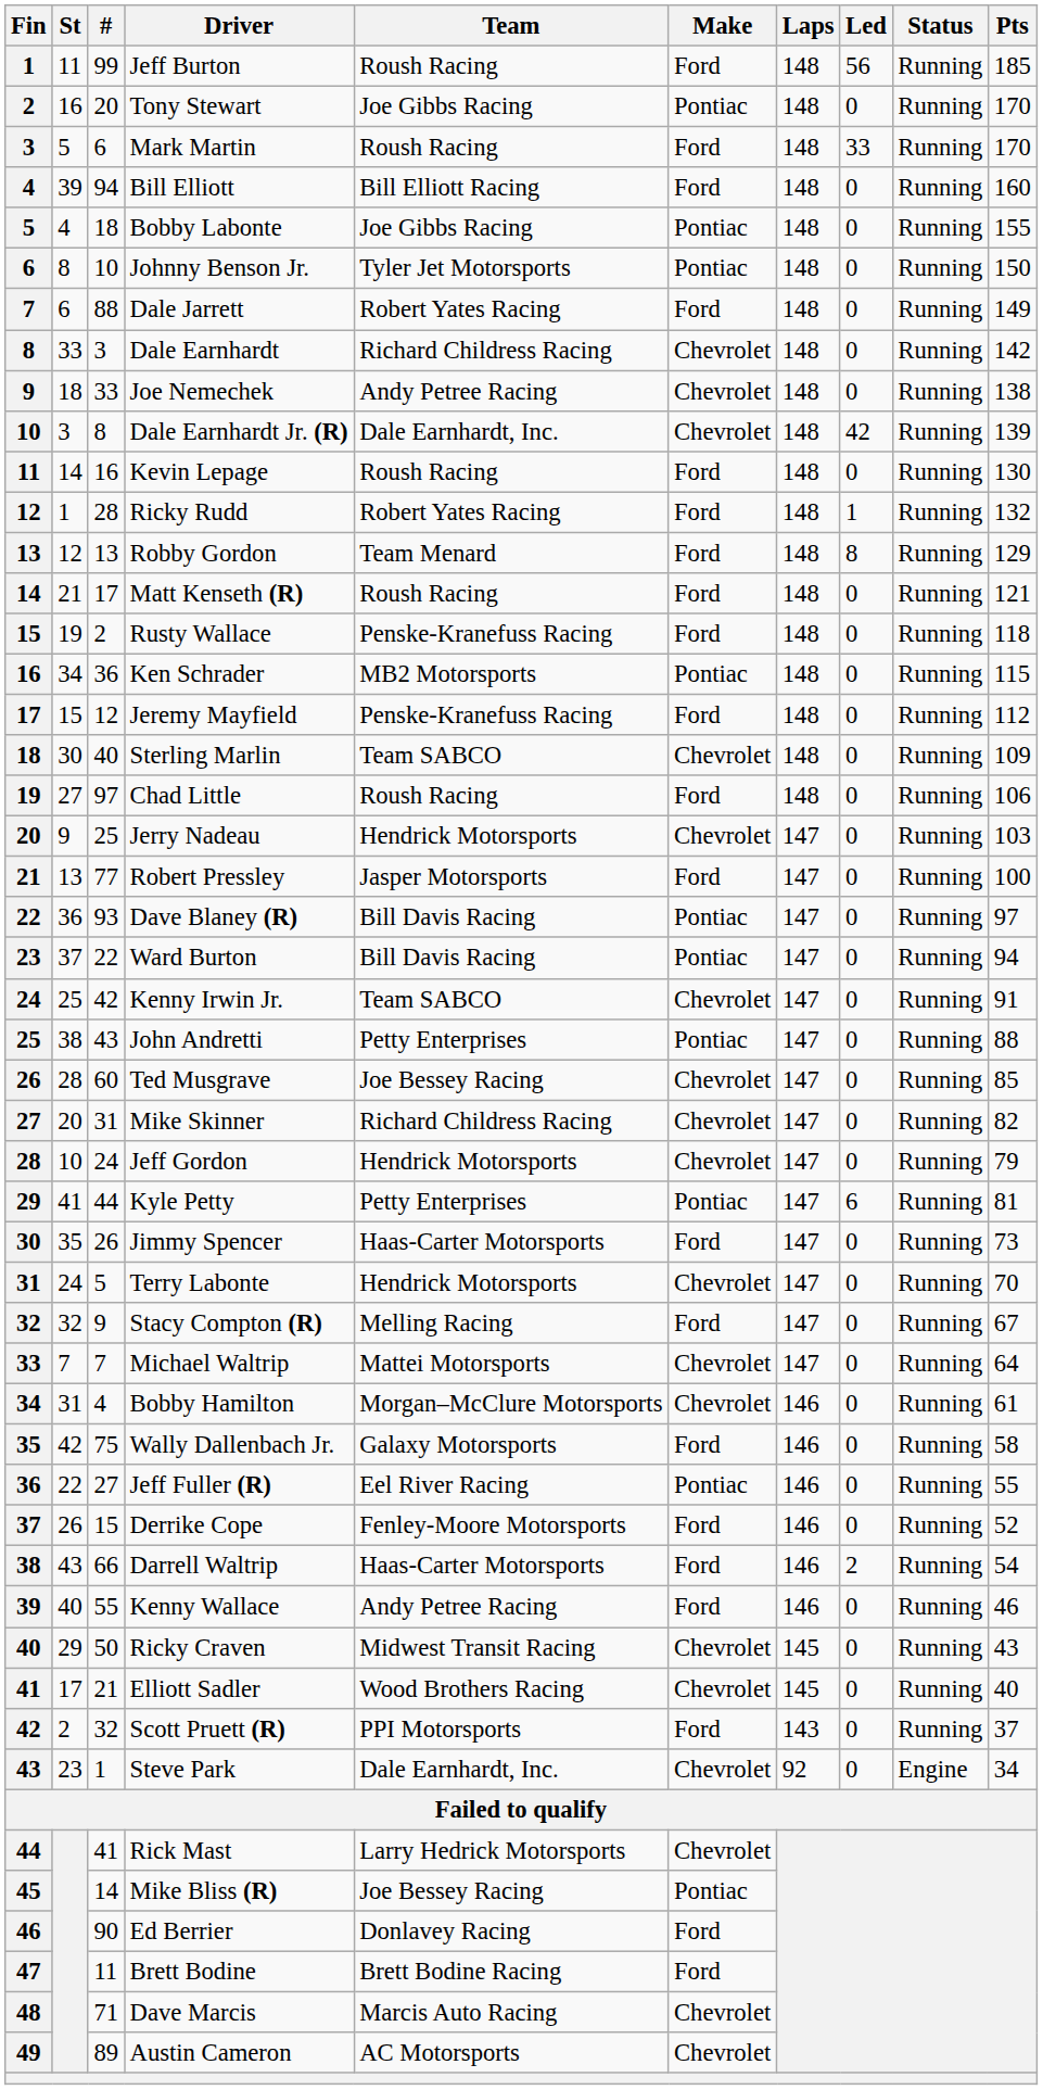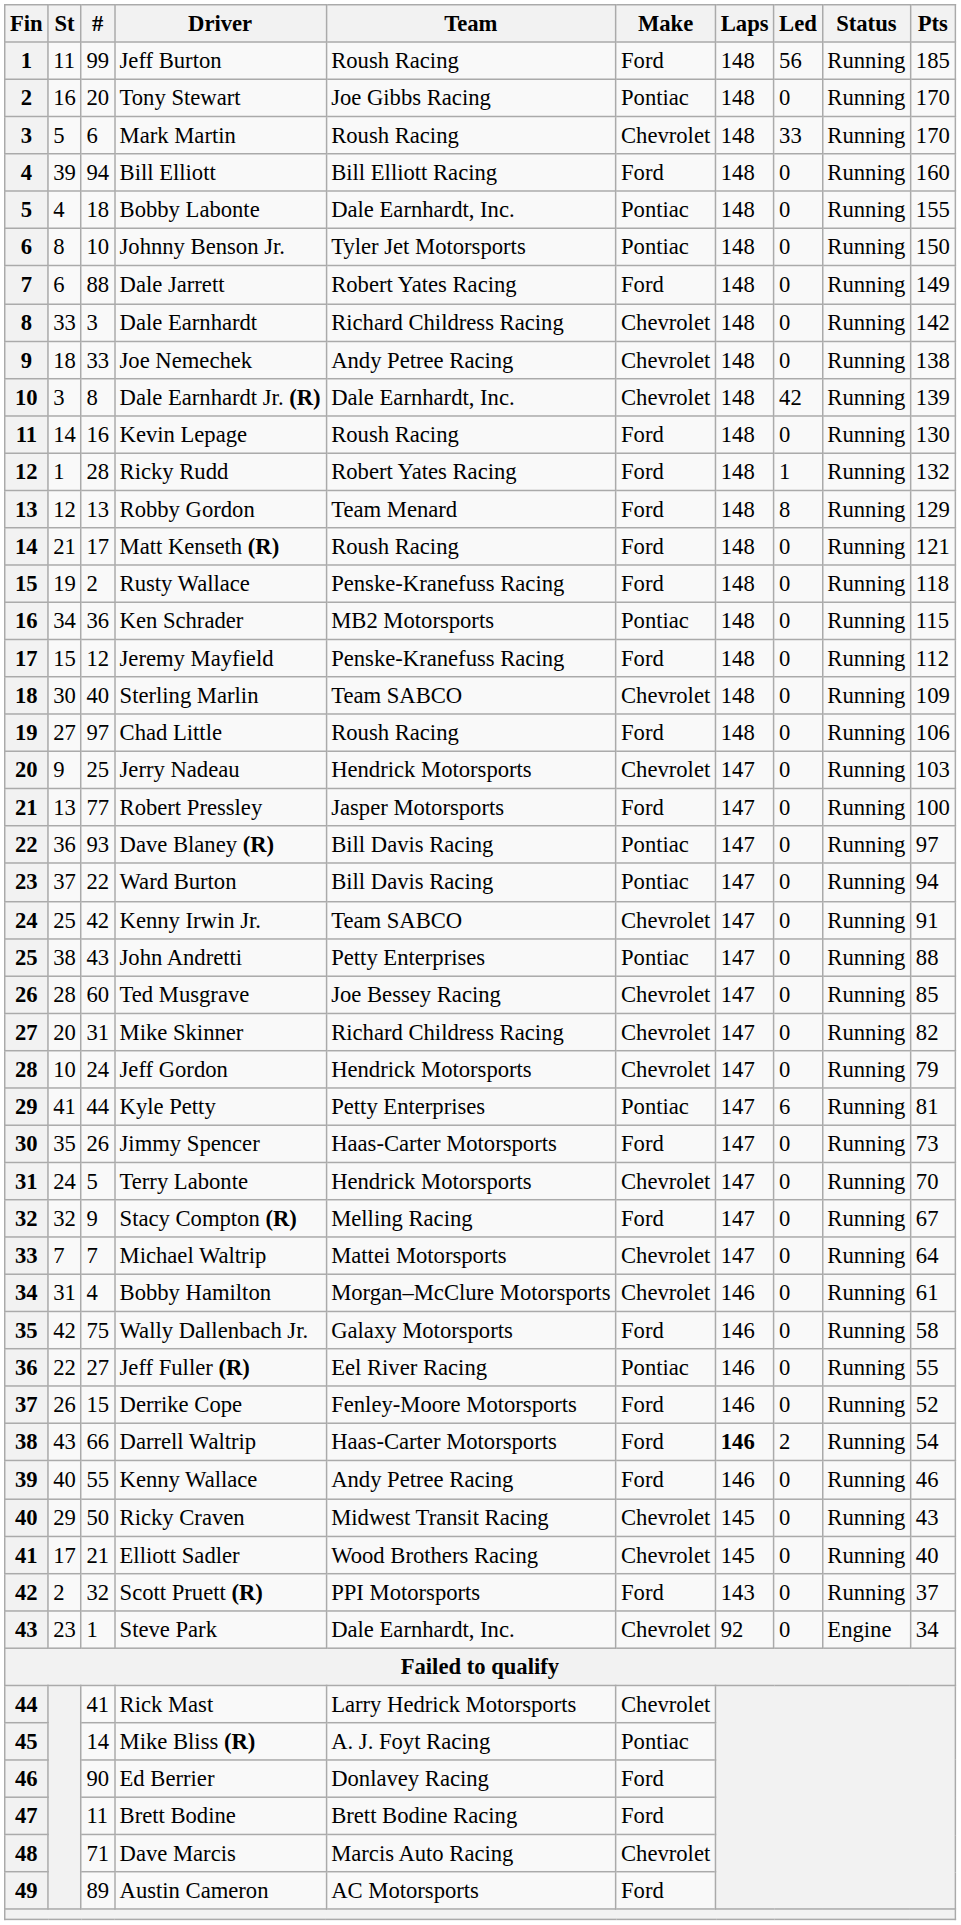 <table class="wikitable" style="font-size:95%">
 <tr>
 <th>Fin</th>
 <th>St</th>
 <th>#</th>
 <th>Driver</th>
 <th>Team</th>
 <th>Make</th>
 <th>Laps</th>
 <th>Led</th>
 <th>Status</th>
 <th>Pts</th>
 </tr>
 <tr>
 <th>1</th>
 <td>11</td>
 <td>99</td>
 <td>Jeff Burton</td>
 <td>Roush Racing</td>
 <td>Ford</td>
 <td>148</td>
 <td>56</td>
 <td>Running</td>
 <td>185</td>
 </tr>
 <tr>
 <th>2</th>
 <td>16</td>
 <td>20</td>
 <td>Tony Stewart</td>
 <td>Joe Gibbs Racing</td>
 <td>Pontiac</td>
 <td>148</td>
 <td>0</td>
 <td>Running</td>
 <td>170</td>
 </tr>
 <tr>
 <th>3</th>
 <td>5</td>
 <td>6</td>
 <td>Mark Martin</td>
 <td>Roush Racing</td>
-<td>Ford</td>
+<td>Chevrolet</td>
 <td>148</td>
 <td>33</td>
 <td>Running</td>
 <td>170</td>
 </tr>
 <tr>
 <th>4</th>
 <td>39</td>
 <td>94</td>
 <td>Bill Elliott</td>
 <td>Bill Elliott Racing</td>
 <td>Ford</td>
 <td>148</td>
 <td>0</td>
 <td>Running</td>
 <td>160</td>
 </tr>
 <tr>
 <th>5</th>
 <td>4</td>
 <td>18</td>
 <td>Bobby Labonte</td>
-<td>Joe Gibbs Racing</td>
+<td>Dale Earnhardt, Inc.</td>
 <td>Pontiac</td>
 <td>148</td>
 <td>0</td>
 <td>Running</td>
 <td>155</td>
 </tr>
 <tr>
 <th>6</th>
 <td>8</td>
 <td>10</td>
 <td>Johnny Benson Jr.</td>
 <td>Tyler Jet Motorsports</td>
 <td>Pontiac</td>
 <td>148</td>
 <td>0</td>
 <td>Running</td>
 <td>150</td>
 </tr>
 <tr>
 <th>7</th>
 <td>6</td>
 <td>88</td>
 <td>Dale Jarrett</td>
 <td>Robert Yates Racing</td>
 <td>Ford</td>
 <td>148</td>
 <td>0</td>
 <td>Running</td>
 <td>149</td>
 </tr>
 <tr>
 <th>8</th>
 <td>33</td>
 <td>3</td>
 <td>Dale Earnhardt</td>
 <td>Richard Childress Racing</td>
 <td>Chevrolet</td>
 <td>148</td>
 <td>0</td>
 <td>Running</td>
 <td>142</td>
 </tr>
 <tr>
 <th>9</th>
 <td>18</td>
 <td>33</td>
 <td>Joe Nemechek</td>
 <td>Andy Petree Racing</td>
 <td>Chevrolet</td>
 <td>148</td>
 <td>0</td>
 <td>Running</td>
 <td>138</td>
 </tr>
 <tr>
 <th>10</th>
 <td>3</td>
 <td>8</td>
 <td>Dale Earnhardt Jr. <strong>(R)</strong></td>
 <td>Dale Earnhardt, Inc.</td>
 <td>Chevrolet</td>
 <td>148</td>
 <td>42</td>
 <td>Running</td>
 <td>139</td>
 </tr>
 <tr>
 <th>11</th>
 <td>14</td>
 <td>16</td>
 <td>Kevin Lepage</td>
 <td>Roush Racing</td>
 <td>Ford</td>
 <td>148</td>
 <td>0</td>
 <td>Running</td>
 <td>130</td>
 </tr>
 <tr>
 <th>12</th>
 <td>1</td>
 <td>28</td>
 <td>Ricky Rudd</td>
 <td>Robert Yates Racing</td>
 <td>Ford</td>
 <td>148</td>
 <td>1</td>
 <td>Running</td>
 <td>132</td>
 </tr>
 <tr>
 <th>13</th>
 <td>12</td>
 <td>13</td>
 <td>Robby Gordon</td>
 <td>Team Menard</td>
 <td>Ford</td>
 <td>148</td>
 <td>8</td>
 <td>Running</td>
 <td>129</td>
 </tr>
 <tr>
 <th>14</th>
 <td>21</td>
 <td>17</td>
 <td>Matt Kenseth <strong>(R)</strong></td>
 <td>Roush Racing</td>
 <td>Ford</td>
 <td>148</td>
 <td>0</td>
 <td>Running</td>
 <td>121</td>
 </tr>
 <tr>
 <th>15</th>
 <td>19</td>
 <td>2</td>
 <td>Rusty Wallace</td>
 <td>Penske-Kranefuss Racing</td>
 <td>Ford</td>
 <td>148</td>
 <td>0</td>
 <td>Running</td>
 <td>118</td>
 </tr>
 <tr>
 <th>16</th>
 <td>34</td>
 <td>36</td>
 <td>Ken Schrader</td>
 <td>MB2 Motorsports</td>
 <td>Pontiac</td>
 <td>148</td>
 <td>0</td>
 <td>Running</td>
 <td>115</td>
 </tr>
 <tr>
 <th>17</th>
 <td>15</td>
 <td>12</td>
 <td>Jeremy Mayfield</td>
 <td>Penske-Kranefuss Racing</td>
 <td>Ford</td>
 <td>148</td>
 <td>0</td>
 <td>Running</td>
 <td>112</td>
 </tr>
 <tr>
 <th>18</th>
 <td>30</td>
 <td>40</td>
 <td>Sterling Marlin</td>
 <td>Team SABCO</td>
 <td>Chevrolet</td>
 <td>148</td>
 <td>0</td>
 <td>Running</td>
 <td>109</td>
 </tr>
 <tr>
 <th>19</th>
 <td>27</td>
 <td>97</td>
 <td>Chad Little</td>
 <td>Roush Racing</td>
 <td>Ford</td>
 <td>148</td>
 <td>0</td>
 <td>Running</td>
 <td>106</td>
 </tr>
 <tr>
 <th>20</th>
 <td>9</td>
 <td>25</td>
 <td>Jerry Nadeau</td>
 <td>Hendrick Motorsports</td>
 <td>Chevrolet</td>
 <td>147</td>
 <td>0</td>
 <td>Running</td>
 <td>103</td>
 </tr>
 <tr>
 <th>21</th>
 <td>13</td>
 <td>77</td>
 <td>Robert Pressley</td>
 <td>Jasper Motorsports</td>
 <td>Ford</td>
 <td>147</td>
 <td>0</td>
 <td>Running</td>
 <td>100</td>
 </tr>
 <tr>
 <th>22</th>
 <td>36</td>
 <td>93</td>
 <td>Dave Blaney <strong>(R)</strong></td>
 <td>Bill Davis Racing</td>
 <td>Pontiac</td>
 <td>147</td>
 <td>0</td>
 <td>Running</td>
 <td>97</td>
 </tr>
 <tr>
 <th>23</th>
 <td>37</td>
 <td>22</td>
 <td>Ward Burton</td>
 <td>Bill Davis Racing</td>
 <td>Pontiac</td>
 <td>147</td>
 <td>0</td>
 <td>Running</td>
 <td>94</td>
 </tr>
 <tr>
 <th>24</th>
 <td>25</td>
 <td>42</td>
 <td>Kenny Irwin Jr.</td>
 <td>Team SABCO</td>
 <td>Chevrolet</td>
 <td>147</td>
 <td>0</td>
 <td>Running</td>
 <td>91</td>
 </tr>
 <tr>
 <th>25</th>
 <td>38</td>
 <td>43</td>
 <td>John Andretti</td>
 <td>Petty Enterprises</td>
 <td>Pontiac</td>
 <td>147</td>
 <td>0</td>
 <td>Running</td>
 <td>88</td>
 </tr>
 <tr>
 <th>26</th>
 <td>28</td>
 <td>60</td>
 <td>Ted Musgrave</td>
 <td>Joe Bessey Racing</td>
 <td>Chevrolet</td>
 <td>147</td>
 <td>0</td>
 <td>Running</td>
 <td>85</td>
 </tr>
 <tr>
 <th>27</th>
 <td>20</td>
 <td>31</td>
 <td>Mike Skinner</td>
 <td>Richard Childress Racing</td>
 <td>Chevrolet</td>
 <td>147</td>
 <td>0</td>
 <td>Running</td>
 <td>82</td>
 </tr>
 <tr>
 <th>28</th>
 <td>10</td>
 <td>24</td>
 <td>Jeff Gordon</td>
 <td>Hendrick Motorsports</td>
 <td>Chevrolet</td>
 <td>147</td>
 <td>0</td>
 <td>Running</td>
 <td>79</td>
 </tr>
 <tr>
 <th>29</th>
 <td>41</td>
 <td>44</td>
 <td>Kyle Petty</td>
 <td>Petty Enterprises</td>
 <td>Pontiac</td>
 <td>147</td>
 <td>6</td>
 <td>Running</td>
 <td>81</td>
 </tr>
 <tr>
 <th>30</th>
 <td>35</td>
 <td>26</td>
 <td>Jimmy Spencer</td>
 <td>Haas-Carter Motorsports</td>
 <td>Ford</td>
 <td>147</td>
 <td>0</td>
 <td>Running</td>
 <td>73</td>
 </tr>
 <tr>
 <th>31</th>
 <td>24</td>
 <td>5</td>
 <td>Terry Labonte</td>
 <td>Hendrick Motorsports</td>
 <td>Chevrolet</td>
 <td>147</td>
 <td>0</td>
 <td>Running</td>
 <td>70</td>
 </tr>
 <tr>
 <th>32</th>
 <td>32</td>
 <td>9</td>
 <td>Stacy Compton <strong>(R)</strong></td>
 <td>Melling Racing</td>
 <td>Ford</td>
 <td>147</td>
 <td>0</td>
 <td>Running</td>
 <td>67</td>
 </tr>
 <tr>
 <th>33</th>
 <td>7</td>
 <td>7</td>
 <td>Michael Waltrip</td>
 <td>Mattei Motorsports</td>
 <td>Chevrolet</td>
 <td>147</td>
 <td>0</td>
 <td>Running</td>
 <td>64</td>
 </tr>
 <tr>
 <th>34</th>
 <td>31</td>
 <td>4</td>
 <td>Bobby Hamilton</td>
 <td>Morgan–McClure Motorsports</td>
 <td>Chevrolet</td>
 <td>146</td>
 <td>0</td>
 <td>Running</td>
 <td>61</td>
 </tr>
 <tr>
 <th>35</th>
 <td>42</td>
 <td>75</td>
 <td>Wally Dallenbach Jr.</td>
 <td>Galaxy Motorsports</td>
 <td>Ford</td>
 <td>146</td>
 <td>0</td>
 <td>Running</td>
 <td>58</td>
 </tr>
 <tr>
 <th>36</th>
 <td>22</td>
 <td>27</td>
 <td>Jeff Fuller <strong>(R)</strong></td>
 <td>Eel River Racing</td>
 <td>Pontiac</td>
 <td>146</td>
 <td>0</td>
 <td>Running</td>
 <td>55</td>
 </tr>
 <tr>
 <th>37</th>
 <td>26</td>
 <td>15</td>
 <td>Derrike Cope</td>
 <td>Fenley-Moore Motorsports</td>
 <td>Ford</td>
 <td>146</td>
 <td>0</td>
 <td>Running</td>
 <td>52</td>
 </tr>
 <tr>
 <th>38</th>
 <td>43</td>
 <td>66</td>
 <td>Darrell Waltrip</td>
 <td>Haas-Carter Motorsports</td>
 <td>Ford</td>
-<td>146</td>
+<td><strong>146</strong></td>
 <td>2</td>
 <td>Running</td>
 <td>54</td>
 </tr>
 <tr>
 <th>39</th>
 <td>40</td>
 <td>55</td>
 <td>Kenny Wallace</td>
 <td>Andy Petree Racing</td>
 <td>Ford</td>
 <td>146</td>
 <td>0</td>
 <td>Running</td>
 <td>46</td>
 </tr>
 <tr>
 <th>40</th>
 <td>29</td>
 <td>50</td>
 <td>Ricky Craven</td>
 <td>Midwest Transit Racing</td>
 <td>Chevrolet</td>
 <td>145</td>
 <td>0</td>
 <td>Running</td>
 <td>43</td>
 </tr>
 <tr>
 <th>41</th>
 <td>17</td>
 <td>21</td>
 <td>Elliott Sadler</td>
 <td>Wood Brothers Racing</td>
 <td>Chevrolet</td>
 <td>145</td>
 <td>0</td>
 <td>Running</td>
 <td>40</td>
 </tr>
 <tr>
 <th>42</th>
 <td>2</td>
 <td>32</td>
 <td>Scott Pruett <strong>(R)</strong></td>
 <td>PPI Motorsports</td>
 <td>Ford</td>
 <td>143</td>
 <td>0</td>
 <td>Running</td>
 <td>37</td>
 </tr>
 <tr>
 <th>43</th>
 <td>23</td>
 <td>1</td>
 <td>Steve Park</td>
 <td>Dale Earnhardt, Inc.</td>
 <td>Chevrolet</td>
 <td>92</td>
 <td>0</td>
 <td>Engine</td>
 <td>34</td>
 </tr>
 <tr>
 <th colspan="10">Failed to qualify</th>
 </tr>
 <tr>
 <th>44</th>
 <th rowspan="6"></th>
 <td>41</td>
 <td>Rick Mast</td>
 <td>Larry Hedrick Motorsports</td>
 <td>Chevrolet</td>
 <th colspan="4" rowspan="6"></th>
 </tr>
 <tr>
 <th>45</th>
 <td>14</td>
 <td>Mike Bliss <strong>(R)</strong></td>
-<td>Joe Bessey Racing</td>
+<td>A. J. Foyt Racing</td>
 <td>Pontiac</td>
 </tr>
 <tr>
 <th>46</th>
 <td>90</td>
 <td>Ed Berrier</td>
 <td>Donlavey Racing</td>
 <td>Ford</td>
 </tr>
 <tr>
 <th>47</th>
 <td>11</td>
 <td>Brett Bodine</td>
 <td>Brett Bodine Racing</td>
 <td>Ford</td>
 </tr>
 <tr>
 <th>48</th>
 <td>71</td>
 <td>Dave Marcis</td>
 <td>Marcis Auto Racing</td>
 <td>Chevrolet</td>
 </tr>
 <tr>
 <th>49</th>
 <td>89</td>
 <td>Austin Cameron</td>
 <td>AC Motorsports</td>
-<td>Chevrolet</td>
+<td>Ford</td>
 </tr>
 <tr>
 <th colspan="10"></th>
 </tr>
 </table>
